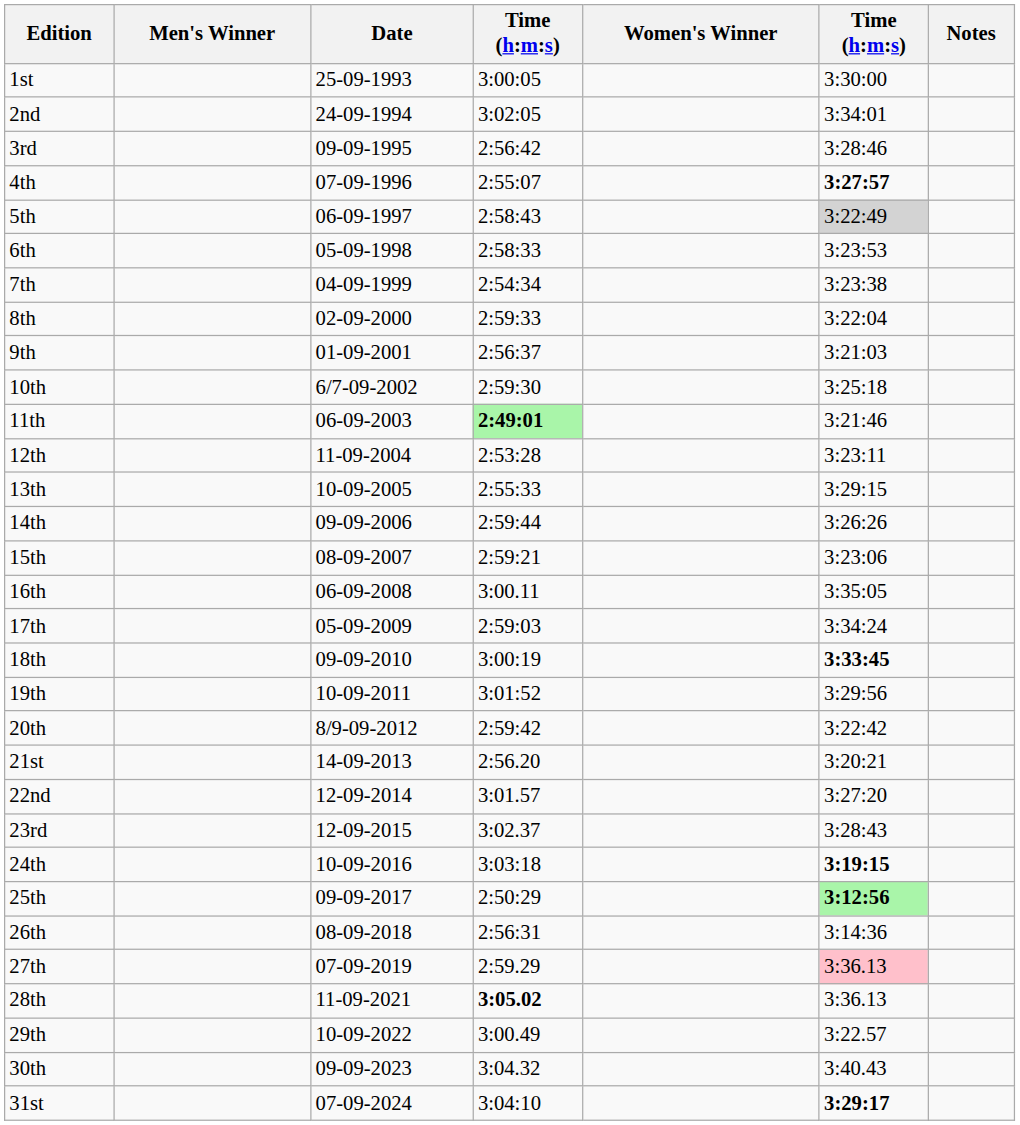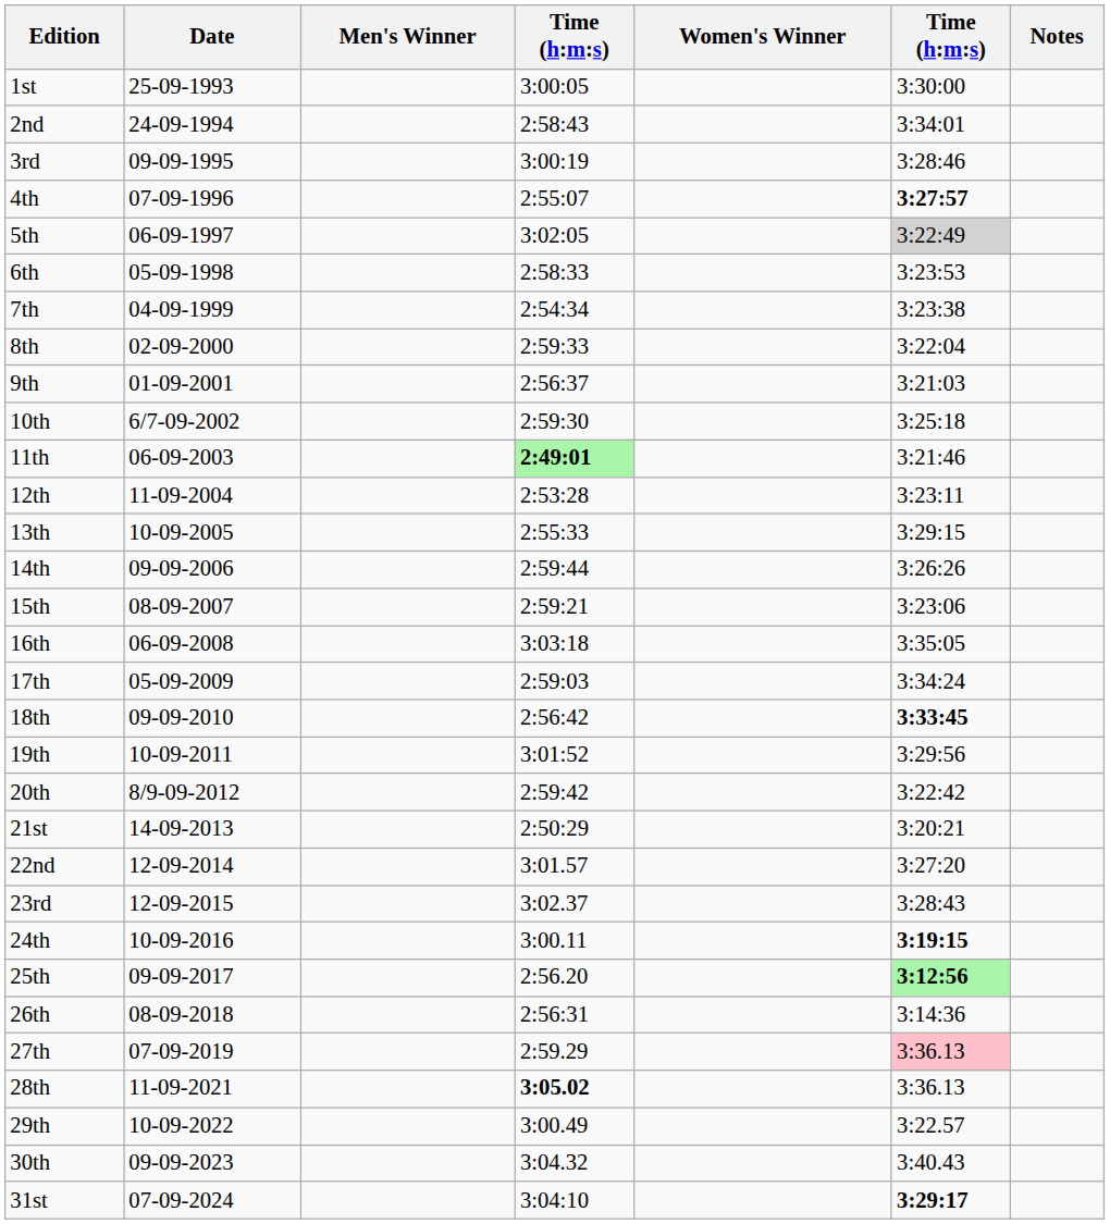 <table class="wikitable" style=" text-align:left; font-size:105%;" width="65%">
 <tr>
 <th>Edition</th>
+<th>Date</th>
 <th>Men's Winner</th>
-<th>Date</th>
 <th>Time<br>(<a href='#'>h</a>:<a href='#'>m</a>:<a href='#'>s</a>)</th>
 <th>Women's Winner</th>
 <th>Time<br>(<a href='#'>h</a>:<a href='#'>m</a>:<a href='#'>s</a>)</th>
 <th>Notes</th>
 </tr>
 <tr>
 <td>1st</td>
+<td>25-09-1993</td>
 <td></td>
-<td>25-09-1993</td>
 <td>3:00:05</td>
 <td></td>
 <td>3:30:00</td>
 <td></td>
 </tr>
 <tr>
 <td>2nd</td>
+<td>24-09-1994</td>
 <td></td>
-<td>24-09-1994</td>
-<td>3:02:05</td>
+<td>2:58:43</td>
 <td></td>
 <td>3:34:01</td>
 <td></td>
 </tr>
 <tr>
 <td>3rd</td>
+<td>09-09-1995</td>
 <td></td>
-<td>09-09-1995</td>
-<td>2:56:42</td>
+<td>3:00:19</td>
 <td></td>
 <td>3:28:46</td>
 <td></td>
 </tr>
 <tr>
 <td>4th</td>
+<td>07-09-1996</td>
 <td></td>
-<td>07-09-1996</td>
 <td>2:55:07</td>
 <td></td>
 <td><strong>3:27:57</strong></td>
 <td></td>
 </tr>
 <tr>
 <td>5th</td>
+<td>06-09-1997</td>
 <td></td>
-<td>06-09-1997</td>
-<td>2:58:43</td>
+<td>3:02:05</td>
 <td></td>
 <td style="background: lightgrey;">3:22:49</td>
 <td></td>
 </tr>
 <tr>
 <td>6th</td>
+<td>05-09-1998</td>
 <td></td>
-<td>05-09-1998</td>
 <td>2:58:33</td>
 <td></td>
 <td>3:23:53</td>
 <td></td>
 </tr>
 <tr>
 <td>7th</td>
+<td>04-09-1999</td>
 <td></td>
-<td>04-09-1999</td>
 <td>2:54:34</td>
 <td></td>
 <td>3:23:38</td>
 <td></td>
 </tr>
 <tr>
 <td>8th</td>
+<td>02-09-2000</td>
 <td></td>
-<td>02-09-2000</td>
 <td>2:59:33</td>
 <td></td>
 <td>3:22:04</td>
 <td></td>
 </tr>
 <tr>
 <td>9th</td>
+<td>01-09-2001</td>
 <td></td>
-<td>01-09-2001</td>
 <td>2:56:37</td>
 <td></td>
 <td>3:21:03</td>
 <td></td>
 </tr>
 <tr>
 <td>10th</td>
+<td>6/7-09-2002</td>
 <td></td>
-<td>6/7-09-2002</td>
 <td>2:59:30</td>
 <td></td>
 <td>3:25:18</td>
 <td></td>
 </tr>
 <tr>
 <td>11th</td>
+<td>06-09-2003</td>
 <td></td>
-<td>06-09-2003</td>
 <td bgcolor=#A9F5A9><strong>2:49:01</strong></td>
 <td></td>
 <td>3:21:46</td>
 <td></td>
 </tr>
 <tr>
 <td>12th</td>
+<td>11-09-2004</td>
 <td></td>
-<td>11-09-2004</td>
 <td>2:53:28</td>
 <td></td>
 <td>3:23:11</td>
 <td></td>
 </tr>
 <tr>
 <td>13th</td>
+<td>10-09-2005</td>
 <td></td>
-<td>10-09-2005</td>
 <td>2:55:33</td>
 <td></td>
 <td>3:29:15</td>
 <td></td>
 </tr>
 <tr>
 <td>14th</td>
+<td>09-09-2006</td>
 <td></td>
-<td>09-09-2006</td>
 <td>2:59:44</td>
 <td></td>
 <td>3:26:26</td>
 <td></td>
 </tr>
 <tr>
 <td>15th</td>
+<td>08-09-2007</td>
 <td></td>
-<td>08-09-2007</td>
 <td>2:59:21</td>
 <td></td>
 <td>3:23:06</td>
 <td></td>
 </tr>
 <tr>
 <td>16th</td>
+<td>06-09-2008</td>
 <td></td>
-<td>06-09-2008</td>
-<td>3:00.11</td>
+<td>3:03:18</td>
 <td></td>
 <td>3:35:05</td>
 <td></td>
 </tr>
 <tr>
 <td>17th</td>
+<td>05-09-2009</td>
 <td></td>
-<td>05-09-2009</td>
 <td>2:59:03</td>
 <td></td>
 <td>3:34:24</td>
 <td></td>
 </tr>
 <tr>
 <td>18th</td>
+<td>09-09-2010</td>
 <td></td>
-<td>09-09-2010</td>
-<td>3:00:19</td>
+<td>2:56:42</td>
 <td></td>
 <td><strong>3:33:45</strong></td>
 <td></td>
 </tr>
 <tr>
 <td>19th</td>
+<td>10-09-2011</td>
 <td></td>
-<td>10-09-2011</td>
 <td>3:01:52</td>
 <td></td>
 <td>3:29:56</td>
 <td></td>
 </tr>
 <tr>
 <td>20th</td>
+<td>8/9-09-2012</td>
 <td></td>
-<td>8/9-09-2012</td>
 <td>2:59:42</td>
 <td></td>
 <td>3:22:42</td>
 <td></td>
 </tr>
 <tr>
 <td>21st</td>
+<td>14-09-2013</td>
 <td></td>
-<td>14-09-2013</td>
-<td>2:56.20</td>
+<td>2:50:29</td>
 <td></td>
 <td>3:20:21</td>
 <td></td>
 </tr>
 <tr>
 <td>22nd</td>
+<td>12-09-2014</td>
 <td></td>
-<td>12-09-2014</td>
 <td>3:01.57</td>
 <td></td>
 <td>3:27:20</td>
 <td></td>
 </tr>
 <tr>
 <td>23rd</td>
+<td>12-09-2015</td>
 <td></td>
-<td>12-09-2015</td>
 <td>3:02.37</td>
 <td></td>
 <td>3:28:43</td>
 <td></td>
 </tr>
 <tr>
 <td>24th</td>
+<td>10-09-2016</td>
 <td></td>
-<td>10-09-2016</td>
-<td>3:03:18</td>
+<td>3:00.11</td>
 <td></td>
 <td><strong>3:19:15</strong></td>
 <td></td>
 </tr>
 <tr>
 <td>25th</td>
+<td>09-09-2017</td>
 <td></td>
-<td>09-09-2017</td>
-<td>2:50:29</td>
+<td>2:56.20</td>
 <td></td>
 <td bgcolor=#A9F5A9><strong>3:12:56</strong></td>
 <td></td>
 </tr>
 <tr>
 <td>26th</td>
+<td>08-09-2018</td>
 <td></td>
-<td>08-09-2018</td>
 <td>2:56:31</td>
 <td></td>
 <td>3:14:36</td>
 <td></td>
 </tr>
 <tr>
 <td>27th</td>
+<td>07-09-2019</td>
 <td></td>
-<td>07-09-2019</td>
 <td>2:59.29</td>
 <td></td>
 <td style="background: pink;">3:36.13</td>
 <td></td>
 </tr>
 <tr>
 <td>28th</td>
+<td>11-09-2021</td>
 <td></td>
-<td>11-09-2021</td>
 <td><strong>3:05.02</strong></td>
 <td></td>
 <td>3:36.13</td>
 <td></td>
 </tr>
 <tr>
 <td>29th</td>
+<td>10-09-2022</td>
 <td></td>
-<td>10-09-2022</td>
 <td>3:00.49</td>
 <td></td>
 <td>3:22.57</td>
 <td></td>
 </tr>
 <tr>
 <td>30th</td>
+<td>09-09-2023</td>
 <td></td>
-<td>09-09-2023</td>
 <td>3:04.32</td>
 <td></td>
 <td>3:40.43</td>
 <td></td>
 </tr>
 <tr>
 <td>31st</td>
+<td>07-09-2024</td>
 <td></td>
-<td>07-09-2024</td>
 <td>3:04:10</td>
 <td></td>
 <td><strong>3:29:17</strong></td>
 <td></td>
 </tr>
 </table>
